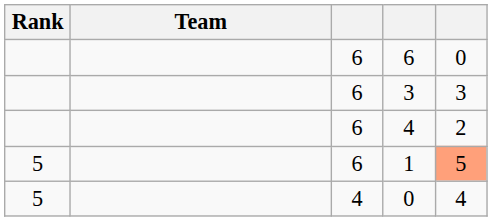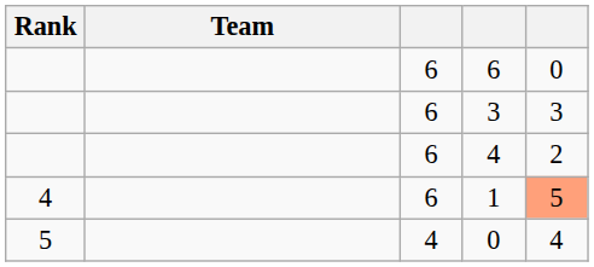 <table class="wikitable" style="text-align: center;">
 <tr>
 <th width=40>Rank</th>
 <th width=180>Team</th>
 <th width=30></th>
 <th width=30></th>
 <th width=30></th>
 </tr>
 <tr>
 <td></td>
 <td align="left"></td>
 <td>6</td>
 <td>6</td>
 <td>0</td>
 </tr>
 <tr>
 <td></td>
 <td align="left"></td>
 <td>6</td>
 <td>3</td>
 <td>3</td>
 </tr>
 <tr>
 <td></td>
 <td align="left"></td>
 <td>6</td>
 <td>4</td>
 <td>2</td>
 </tr>
 <tr>
-<td>5</td>
+<td>4</td>
 <td align="left"></td>
 <td>6</td>
 <td>1</td>
 <td style="background: lightsalmon;">5</td>
 </tr>
 <tr>
 <td>5</td>
 <td align="left"></td>
 <td>4</td>
 <td>0</td>
 <td>4</td>
 </tr>
 </table>
